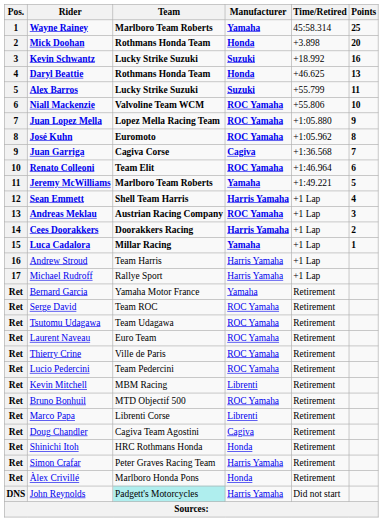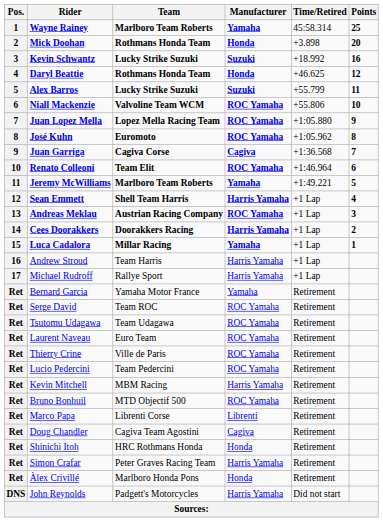 <table class="wikitable" style="font-size: 95%;">
 <tr>
 <th>Pos.</th>
 <th>Rider</th>
 <th>Team</th>
 <th>Manufacturer</th>
 <th>Time/Retired</th>
 <th>Points</th>
 </tr>
 <tr>
 <th>1</th>
 <td> <strong><a href='#'>Wayne Rainey</a></strong></td>
 <td><strong>Marlboro Team Roberts</strong></td>
 <td><strong><a href='#'>Yamaha</a></strong></td>
 <td>45:58.314</td>
 <td><strong>25</strong></td>
 </tr>
 <tr>
 <th>2</th>
 <td> <strong><a href='#'>Mick Doohan</a></strong></td>
 <td><strong>Rothmans Honda Team</strong></td>
 <td><strong><a href='#'>Honda</a></strong></td>
 <td>+3.898</td>
 <td><strong>20</strong></td>
 </tr>
 <tr>
 <th>3</th>
 <td> <strong><a href='#'>Kevin Schwantz</a></strong></td>
 <td><strong>Lucky Strike Suzuki</strong></td>
 <td><strong><a href='#'>Suzuki</a></strong></td>
 <td>+18.992</td>
 <td><strong>16</strong></td>
 </tr>
 <tr>
 <th>4</th>
 <td> <strong><a href='#'>Daryl Beattie</a></strong></td>
 <td><strong>Rothmans Honda Team</strong></td>
 <td><strong><a href='#'>Honda</a></strong></td>
 <td>+46.625</td>
-<td><strong>13</strong></td>
+<td><strong>12</strong></td>
 </tr>
 <tr>
 <th>5</th>
 <td> <strong><a href='#'>Alex Barros</a></strong></td>
 <td><strong>Lucky Strike Suzuki</strong></td>
 <td><strong><a href='#'>Suzuki</a></strong></td>
 <td>+55.799</td>
 <td><strong>11</strong></td>
 </tr>
 <tr>
 <th>6</th>
 <td> <strong><a href='#'>Niall Mackenzie</a></strong></td>
 <td><strong>Valvoline Team WCM</strong></td>
 <td><strong><a href='#'>ROC Yamaha</a></strong></td>
 <td>+55.806</td>
 <td><strong>10</strong></td>
 </tr>
 <tr>
 <th>7</th>
 <td> <strong><a href='#'>Juan Lopez Mella</a></strong></td>
 <td><strong>Lopez Mella Racing Team</strong></td>
 <td><strong><a href='#'>ROC Yamaha</a></strong></td>
 <td>+1:05.880</td>
 <td><strong>9</strong></td>
 </tr>
 <tr>
 <th>8</th>
 <td> <strong><a href='#'>José Kuhn</a></strong></td>
 <td><strong>Euromoto</strong></td>
 <td><strong><a href='#'>ROC Yamaha</a></strong></td>
 <td>+1:05.962</td>
 <td><strong>8</strong></td>
 </tr>
 <tr>
 <th>9</th>
 <td> <strong><a href='#'>Juan Garriga</a></strong></td>
 <td><strong>Cagiva Corse</strong></td>
 <td><strong><a href='#'>Cagiva</a></strong></td>
 <td>+1:36.568</td>
 <td><strong>7</strong></td>
 </tr>
 <tr>
 <th>10</th>
 <td> <strong><a href='#'>Renato Colleoni</a></strong></td>
 <td><strong>Team Elit</strong></td>
 <td><strong><a href='#'>ROC Yamaha</a></strong></td>
 <td>+1:46.964</td>
 <td><strong>6</strong></td>
 </tr>
 <tr>
 <th>11</th>
 <td> <strong><a href='#'>Jeremy McWilliams</a></strong></td>
 <td><strong>Marlboro Team Roberts</strong></td>
 <td><strong><a href='#'>Yamaha</a></strong></td>
 <td>+1:49.221</td>
 <td><strong>5</strong></td>
 </tr>
 <tr>
 <th>12</th>
 <td> <strong><a href='#'>Sean Emmett</a></strong></td>
 <td><strong>Shell Team Harris</strong></td>
 <td><strong><a href='#'>Harris Yamaha</a></strong></td>
 <td>+1 Lap</td>
 <td><strong>4</strong></td>
 </tr>
 <tr>
 <th>13</th>
 <td> <strong><a href='#'>Andreas Meklau</a></strong></td>
 <td><strong>Austrian Racing Company</strong></td>
 <td><strong><a href='#'>ROC Yamaha</a></strong></td>
 <td>+1 Lap</td>
 <td><strong>3</strong></td>
 </tr>
 <tr>
 <th>14</th>
 <td> <strong><a href='#'>Cees Doorakkers</a></strong></td>
 <td><strong>Doorakkers Racing</strong></td>
 <td><strong><a href='#'>Harris Yamaha</a></strong></td>
 <td>+1 Lap</td>
 <td><strong>2</strong></td>
 </tr>
 <tr>
 <th>15</th>
 <td> <strong><a href='#'>Luca Cadalora</a></strong></td>
 <td><strong>Millar Racing</strong></td>
 <td><strong><a href='#'>Yamaha</a></strong></td>
 <td>+1 Lap</td>
 <td><strong>1</strong></td>
 </tr>
 <tr>
 <th>16</th>
 <td> <a href='#'>Andrew Stroud</a></td>
 <td>Team Harris</td>
 <td><a href='#'>Harris Yamaha</a></td>
 <td>+1 Lap</td>
 <td></td>
 </tr>
 <tr>
 <th>17</th>
 <td> <a href='#'>Michael Rudroff</a></td>
 <td>Rallye Sport</td>
 <td><a href='#'>Harris Yamaha</a></td>
 <td>+1 Lap</td>
 <td></td>
 </tr>
 <tr>
 <th>Ret</th>
 <td> <a href='#'>Bernard Garcia</a></td>
 <td>Yamaha Motor France</td>
 <td><a href='#'>Yamaha</a></td>
 <td>Retirement</td>
 <td></td>
 </tr>
 <tr>
 <th>Ret</th>
 <td> <a href='#'>Serge David</a></td>
 <td>Team ROC</td>
 <td><a href='#'>ROC Yamaha</a></td>
 <td>Retirement</td>
 <td></td>
 </tr>
 <tr>
 <th>Ret</th>
 <td> <a href='#'>Tsutomu Udagawa</a></td>
 <td>Team Udagawa</td>
 <td><a href='#'>ROC Yamaha</a></td>
 <td>Retirement</td>
 <td></td>
 </tr>
 <tr>
 <th>Ret</th>
 <td> <a href='#'>Laurent Naveau</a></td>
 <td>Euro Team</td>
 <td><a href='#'>ROC Yamaha</a></td>
 <td>Retirement</td>
 <td></td>
 </tr>
 <tr>
 <th>Ret</th>
 <td> <a href='#'>Thierry Crine</a></td>
 <td>Ville de Paris</td>
 <td><a href='#'>ROC Yamaha</a></td>
 <td>Retirement</td>
 <td></td>
 </tr>
 <tr>
 <th>Ret</th>
 <td> <a href='#'>Lucio Pedercini</a></td>
 <td>Team Pedercini</td>
 <td><a href='#'>ROC Yamaha</a></td>
 <td>Retirement</td>
 <td></td>
 </tr>
 <tr>
 <th>Ret</th>
 <td> <a href='#'>Kevin Mitchell</a></td>
 <td>MBM Racing</td>
-<td><a href='#'>Librenti</a></td>
+<td><a href='#'>Harris Yamaha</a></td>
 <td>Retirement</td>
 <td></td>
 </tr>
 <tr>
 <th>Ret</th>
 <td> <a href='#'>Bruno Bonhuil</a></td>
 <td>MTD Objectif 500</td>
 <td><a href='#'>ROC Yamaha</a></td>
 <td>Retirement</td>
 <td></td>
 </tr>
 <tr>
 <th>Ret</th>
 <td> <a href='#'>Marco Papa</a></td>
 <td>Librenti Corse</td>
 <td><a href='#'>Librenti</a></td>
 <td>Retirement</td>
 <td></td>
 </tr>
 <tr>
 <th>Ret</th>
 <td> <a href='#'>Doug Chandler</a></td>
 <td>Cagiva Team Agostini</td>
 <td><a href='#'>Cagiva</a></td>
 <td>Retirement</td>
 <td></td>
 </tr>
 <tr>
 <th>Ret</th>
 <td> <a href='#'>Shinichi Itoh</a></td>
 <td>HRC Rothmans Honda</td>
 <td><a href='#'>Honda</a></td>
 <td>Retirement</td>
 <td></td>
 </tr>
 <tr>
 <th>Ret</th>
 <td> <a href='#'>Simon Crafar</a></td>
 <td>Peter Graves Racing Team</td>
 <td><a href='#'>Harris Yamaha</a></td>
 <td>Retirement</td>
 <td></td>
 </tr>
 <tr>
 <th>Ret</th>
 <td> <a href='#'>Àlex Crivillé</a></td>
 <td>Marlboro Honda Pons</td>
 <td><a href='#'>Honda</a></td>
 <td>Retirement</td>
 <td></td>
 </tr>
 <tr>
 <th>DNS</th>
 <td> <a href='#'>John Reynolds</a></td>
-<td style="background: paleturquoise;">Padgett's Motorcycles</td>
+<td>Padgett's Motorcycles</td>
 <td><a href='#'>Harris Yamaha</a></td>
 <td>Did not start</td>
 <td></td>
 </tr>
 <tr>
 <th colspan=8>Sources:</th>
 </tr>
 </table>
